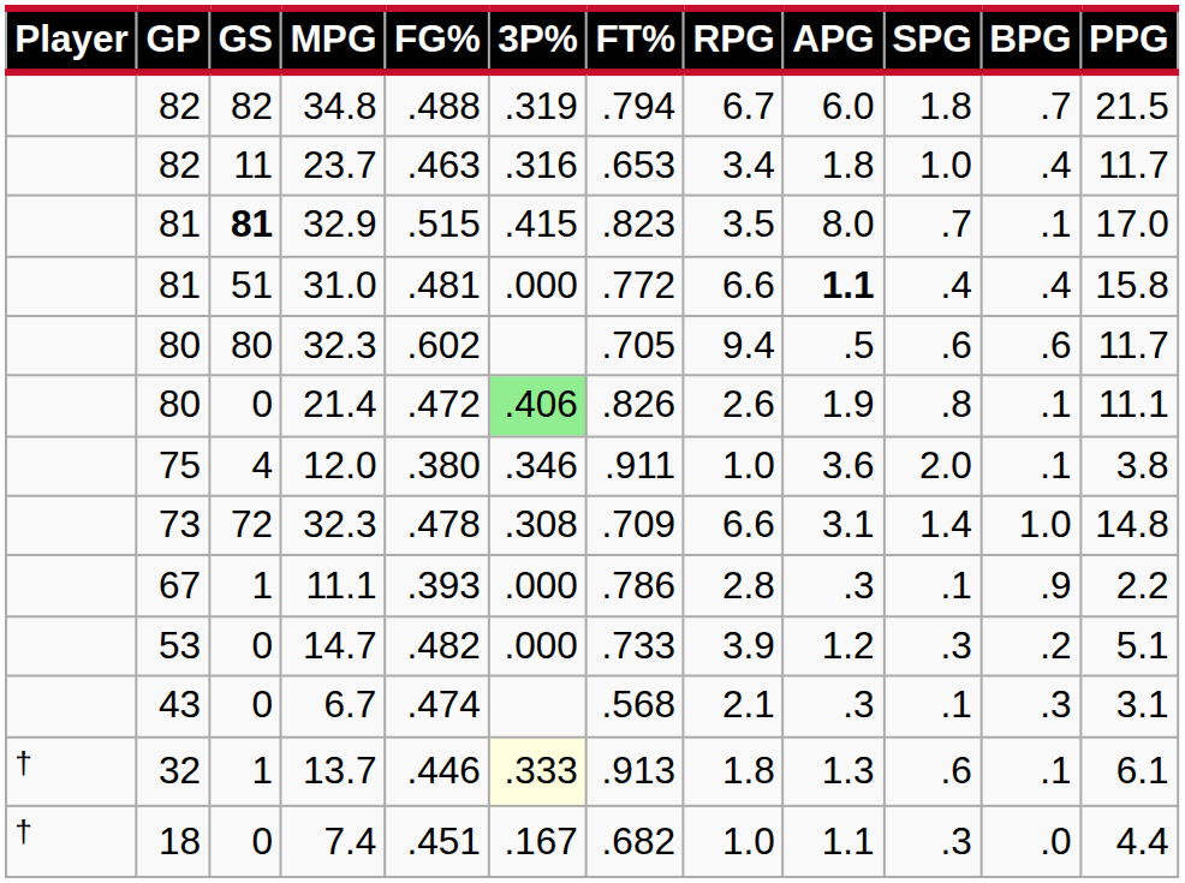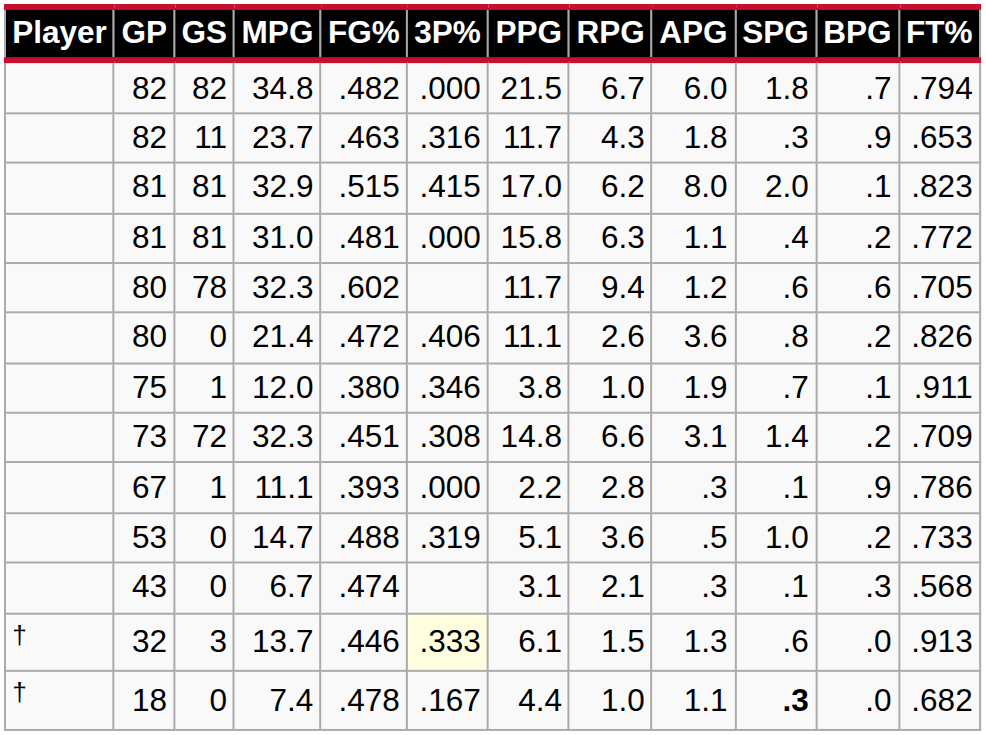 <table class="wikitable sortable" style="text-align:right;">
 <tr>
 <th style="background:#010101; color:#FFFFFF; border-top:#C8102E 3px solid; border-bottom:#C8102E 3px solid;">Player</th>
 <th style="background:#010101; color:#FFFFFF; border-top:#C8102E 3px solid; border-bottom:#C8102E 3px solid;">GP</th>
 <th style="background:#010101; color:#FFFFFF; border-top:#C8102E 3px solid; border-bottom:#C8102E 3px solid;">GS</th>
 <th style="background:#010101; color:#FFFFFF; border-top:#C8102E 3px solid; border-bottom:#C8102E 3px solid;">MPG</th>
 <th style="background:#010101; color:#FFFFFF; border-top:#C8102E 3px solid; border-bottom:#C8102E 3px solid;">FG%</th>
 <th style="background:#010101; color:#FFFFFF; border-top:#C8102E 3px solid; border-bottom:#C8102E 3px solid;">3P%</th>
-<th style="background:#010101; color:#FFFFFF; border-top:#C8102E 3px solid; border-bottom:#C8102E 3px solid;">FT%</th>
+<th style="background:#010101; color:#FFFFFF; border-top:#C8102E 3px solid; border-bottom:#C8102E 3px solid;">PPG</th>
 <th style="background:#010101; color:#FFFFFF; border-top:#C8102E 3px solid; border-bottom:#C8102E 3px solid;">RPG</th>
 <th style="background:#010101; color:#FFFFFF; border-top:#C8102E 3px solid; border-bottom:#C8102E 3px solid;">APG</th>
 <th style="background:#010101; color:#FFFFFF; border-top:#C8102E 3px solid; border-bottom:#C8102E 3px solid;">SPG</th>
 <th style="background:#010101; color:#FFFFFF; border-top:#C8102E 3px solid; border-bottom:#C8102E 3px solid;">BPG</th>
-<th style="background:#010101; color:#FFFFFF; border-top:#C8102E 3px solid; border-bottom:#C8102E 3px solid;">PPG</th>
+<th style="background:#010101; color:#FFFFFF; border-top:#C8102E 3px solid; border-bottom:#C8102E 3px solid;">FT%</th>
 </tr>
 <tr>
 <td style="text-align:left;"></td>
 <td>82</td>
 <td>82</td>
 <td>34.8</td>
-<td>.488</td>
-<td>.319</td>
-<td>.794</td>
+<td>.482</td>
+<td>.000</td>
+<td>21.5</td>
 <td>6.7</td>
 <td>6.0</td>
 <td>1.8</td>
 <td>.7</td>
-<td>21.5</td>
+<td>.794</td>
 </tr>
 <tr>
 <td style="text-align:left;"></td>
 <td>82</td>
 <td>11</td>
 <td>23.7</td>
 <td>.463</td>
 <td>.316</td>
+<td>11.7</td>
+<td>4.3</td>
+<td>1.8</td>
+<td>.3</td>
+<td>.9</td>
 <td>.653</td>
-<td>3.4</td>
-<td>1.8</td>
-<td>1.0</td>
-<td>.4</td>
-<td>11.7</td>
 </tr>
 <tr>
 <td style="text-align:left;"></td>
 <td>81</td>
-<td><strong>81</strong></td>
+<td>81</td>
 <td>32.9</td>
 <td>.515</td>
 <td>.415</td>
+<td>17.0</td>
+<td>6.2</td>
+<td>8.0</td>
+<td>2.0</td>
+<td>.1</td>
 <td>.823</td>
-<td>3.5</td>
-<td>8.0</td>
-<td>.7</td>
-<td>.1</td>
-<td>17.0</td>
 </tr>
 <tr>
 <td style="text-align:left;"></td>
 <td>81</td>
-<td>51</td>
+<td>81</td>
 <td>31.0</td>
 <td>.481</td>
 <td>.000</td>
+<td>15.8</td>
+<td>6.3</td>
+<td>1.1</td>
+<td>.4</td>
+<td>.2</td>
 <td>.772</td>
-<td>6.6</td>
-<td><strong>1.1</strong></td>
-<td>.4</td>
-<td>.4</td>
-<td>15.8</td>
 </tr>
 <tr>
 <td style="text-align:left;"></td>
 <td>80</td>
-<td>80</td>
+<td>78</td>
 <td>32.3</td>
 <td>.602</td>
 <td></td>
-<td>.705</td>
+<td>11.7</td>
 <td>9.4</td>
-<td>.5</td>
+<td>1.2</td>
 <td>.6</td>
 <td>.6</td>
-<td>11.7</td>
+<td>.705</td>
 </tr>
 <tr>
 <td style="text-align:left;"></td>
 <td>80</td>
 <td>0</td>
 <td>21.4</td>
 <td>.472</td>
-<td style="background: lightgreen;">.406</td>
+<td>.406</td>
+<td>11.1</td>
+<td>2.6</td>
+<td>3.6</td>
+<td>.8</td>
+<td>.2</td>
 <td>.826</td>
-<td>2.6</td>
-<td>1.9</td>
-<td>.8</td>
-<td>.1</td>
-<td>11.1</td>
 </tr>
 <tr>
 <td style="text-align:left;"></td>
 <td>75</td>
-<td>4</td>
+<td>1</td>
 <td>12.0</td>
 <td>.380</td>
 <td>.346</td>
+<td>3.8</td>
+<td>1.0</td>
+<td>1.9</td>
+<td>.7</td>
+<td>.1</td>
 <td>.911</td>
-<td>1.0</td>
-<td>3.6</td>
-<td>2.0</td>
-<td>.1</td>
-<td>3.8</td>
 </tr>
 <tr>
 <td style="text-align:left;"></td>
 <td>73</td>
 <td>72</td>
 <td>32.3</td>
-<td>.478</td>
+<td>.451</td>
 <td>.308</td>
-<td>.709</td>
+<td>14.8</td>
 <td>6.6</td>
 <td>3.1</td>
 <td>1.4</td>
-<td>1.0</td>
-<td>14.8</td>
+<td>.2</td>
+<td>.709</td>
 </tr>
 <tr>
 <td style="text-align:left;"></td>
 <td>67</td>
 <td>1</td>
 <td>11.1</td>
 <td>.393</td>
 <td>.000</td>
-<td>.786</td>
+<td>2.2</td>
 <td>2.8</td>
 <td>.3</td>
 <td>.1</td>
 <td>.9</td>
-<td>2.2</td>
+<td>.786</td>
 </tr>
 <tr>
 <td style="text-align:left;"></td>
 <td>53</td>
 <td>0</td>
 <td>14.7</td>
-<td>.482</td>
-<td>.000</td>
+<td>.488</td>
+<td>.319</td>
+<td>5.1</td>
+<td>3.6</td>
+<td>.5</td>
+<td>1.0</td>
+<td>.2</td>
 <td>.733</td>
-<td>3.9</td>
-<td>1.2</td>
-<td>.3</td>
-<td>.2</td>
-<td>5.1</td>
 </tr>
 <tr>
 <td style="text-align:left;"></td>
 <td>43</td>
 <td>0</td>
 <td>6.7</td>
 <td>.474</td>
 <td></td>
-<td>.568</td>
+<td>3.1</td>
 <td>2.1</td>
 <td>.3</td>
 <td>.1</td>
 <td>.3</td>
-<td>3.1</td>
+<td>.568</td>
 </tr>
 <tr>
 <td style="text-align:left;"><sup>†</sup></td>
 <td>32</td>
-<td>1</td>
+<td>3</td>
 <td>13.7</td>
 <td>.446</td>
 <td style="background: lightyellow;">.333</td>
-<td>.913</td>
-<td>1.8</td>
+<td>6.1</td>
+<td>1.5</td>
 <td>1.3</td>
 <td>.6</td>
-<td>.1</td>
-<td>6.1</td>
+<td>.0</td>
+<td>.913</td>
 </tr>
 <tr>
 <td style="text-align:left;"><sup>†</sup></td>
 <td>18</td>
 <td>0</td>
 <td>7.4</td>
-<td>.451</td>
+<td>.478</td>
 <td>.167</td>
-<td>.682</td>
+<td>4.4</td>
 <td>1.0</td>
 <td>1.1</td>
-<td>.3</td>
+<td><strong>.3</strong></td>
 <td>.0</td>
-<td>4.4</td>
+<td>.682</td>
 </tr>
 </table>
